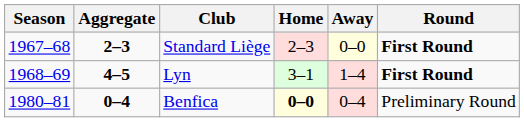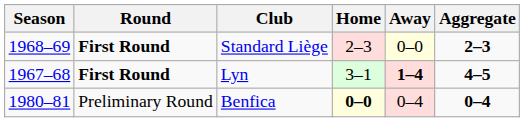 <table class="wikitable">
 <tr>
 <th>Season</th>
-<th>Aggregate</th>
+<th>Round</th>
 <th>Club</th>
 <th>Home</th>
 <th>Away</th>
-<th>Round</th>
+<th>Aggregate</th>
+</tr>
+<tr>
+<td><a href='#'>1968–69</a></td>
+<td><strong>First Round</strong></td>
+<td> <a href='#'>Standard Liège</a></td>
+<td bgcolor="#ffdddd" style="text-align:center;">2–3</td>
+<td bgcolor="#ffffdd" style="text-align:center;">0–0</td>
+<td style="text-align:center;"><strong>2–3</strong></td>
 </tr>
 <tr>
 <td><a href='#'>1967–68</a></td>
-<td style="text-align:center;"><strong>2–3</strong></td>
-<td> <a href='#'>Standard Liège</a></td>
-<td bgcolor="#ffdddd" style="text-align:center;">2–3</td>
-<td bgcolor="#ffffdd" style="text-align:center;">0–0</td>
 <td><strong>First Round</strong></td>
-</tr>
-<tr>
-<td><a href='#'>1968–69</a></td>
-<td style="text-align:center;"><strong>4–5</strong></td>
 <td> <a href='#'>Lyn</a></td>
 <td bgcolor="#ddffdd" style="text-align:center;">3–1</td>
-<td bgcolor="#ffdddd" style="text-align:center;">1–4</td>
-<td><strong>First Round</strong></td>
+<td bgcolor="#ffdddd" style="text-align:center;"><strong>1–4</strong></td>
+<td style="text-align:center;"><strong>4–5</strong></td>
 </tr>
 <tr>
 <td><a href='#'>1980–81</a></td>
-<td style="text-align:center;"><strong>0–4</strong></td>
+<td>Preliminary Round</td>
 <td> <a href='#'>Benfica</a></td>
 <td bgcolor="#ffffdd" style="text-align:center;"><strong>0–0</strong></td>
 <td bgcolor="#ffdddd" style="text-align:center;">0–4</td>
-<td>Preliminary Round</td>
+<td style="text-align:center;"><strong>0–4</strong></td>
 </tr>
 </table>
